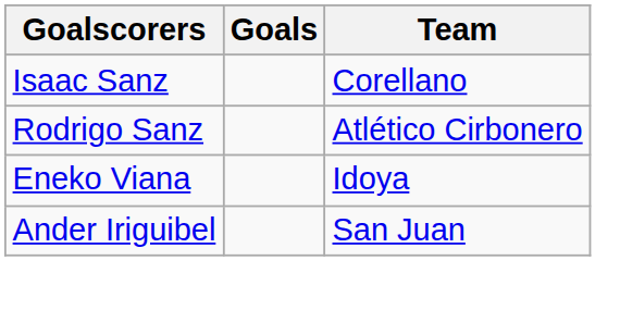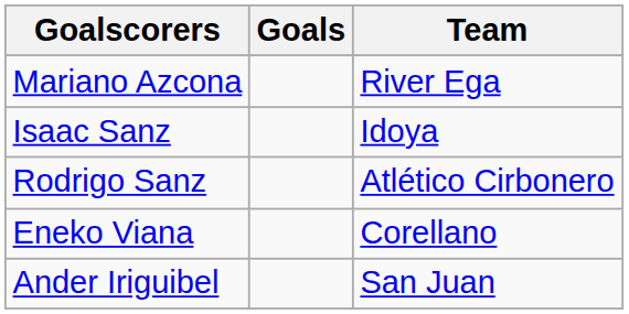 <table class="wikitable sortable" class="wikitable">
 <tr style="background:#ccc; text-align:center;">
 <th>Goalscorers</th>
 <th>Goals</th>
 <th>Team</th>
 </tr>
 <tr>
+<td> <a href='#'>Mariano Azcona</a></td>
+<td></td>
+<td><a href='#'>River Ega</a></td>
+</tr>
+<tr>
 <td> <a href='#'>Isaac Sanz</a></td>
 <td></td>
-<td><a href='#'>Corellano</a></td>
+<td><a href='#'>Idoya</a></td>
 </tr>
 <tr>
 <td> <a href='#'>Rodrigo Sanz</a></td>
 <td></td>
 <td><a href='#'>Atlético Cirbonero</a></td>
 </tr>
 <tr>
 <td> <a href='#'>Eneko Viana</a></td>
 <td></td>
-<td><a href='#'>Idoya</a></td>
+<td><a href='#'>Corellano</a></td>
 </tr>
 <tr>
 <td> <a href='#'>Ander Iriguibel</a></td>
 <td></td>
 <td><a href='#'>San Juan</a></td>
 </tr>
 </table>
